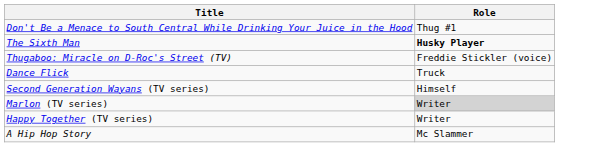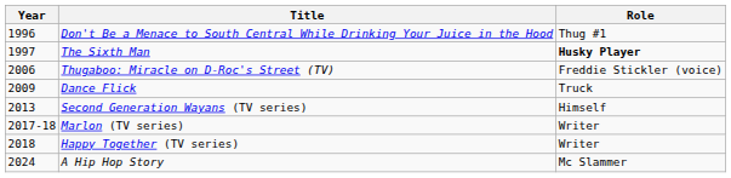 <table class="wikitable">
 <tr>
+<th>Year</th>
 <th>Title</th>
 <th>Role</th>
 </tr>
 <tr>
+<td>1996</td>
 <td><em><a href='#'>Don't Be a Menace to South Central While Drinking Your Juice in the Hood</a></em></td>
 <td>Thug #1</td>
 </tr>
 <tr>
+<td>1997</td>
 <td><em><a href='#'>The Sixth Man</a></em></td>
 <td><strong>Husky Player</strong></td>
 </tr>
 <tr>
+<td>2006</td>
 <td><em><a href='#'>Thugaboo: Miracle on D-Roc's Street</a> (TV)</em></td>
 <td>Freddie Stickler (voice)</td>
 </tr>
 <tr>
+<td>2009</td>
 <td><em><a href='#'>Dance Flick</a></em></td>
 <td>Truck</td>
 </tr>
 <tr>
+<td>2013</td>
 <td><em><a href='#'>Second Generation Wayans</a></em> (TV series)</td>
 <td>Himself</td>
 </tr>
 <tr>
+<td>2017-18</td>
 <td><em><a href='#'>Marlon</a></em> (TV series)</td>
-<td style="background: lightgrey;">Writer</td>
+<td>Writer</td>
 </tr>
 <tr>
+<td>2018</td>
 <td><em><a href='#'>Happy Together</a></em> (TV series)</td>
 <td>Writer</td>
 </tr>
 <tr>
+<td>2024</td>
 <td><em>A Hip Hop Story</em></td>
 <td>Mc Slammer</td>
 </tr>
 </table>
